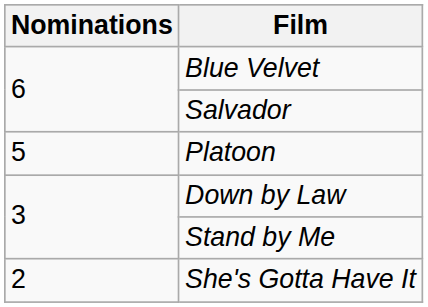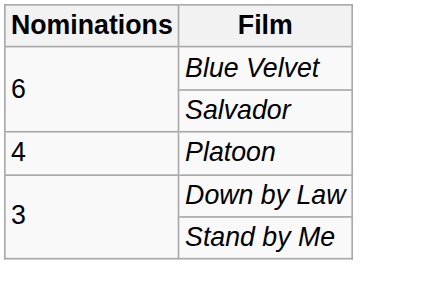 <table class="wikitable">
 <tr>
 <th>Nominations</th>
 <th>Film</th>
 </tr>
 <tr>
 <td rowspan="2">6</td>
 <td><em>Blue Velvet</em></td>
 </tr>
 <tr>
 <td><em>Salvador</em></td>
 </tr>
 <tr>
-<td>5</td>
+<td>4</td>
 <td><em>Platoon</em></td>
 </tr>
 <tr>
 <td rowspan="2">3</td>
 <td><em>Down by Law</em></td>
 </tr>
 <tr>
 <td><em>Stand by Me</em></td>
 </tr>
-<tr>
-<td>2</td>
-<td><em>She's Gotta Have It</em></td>
-</tr>
 </table>
